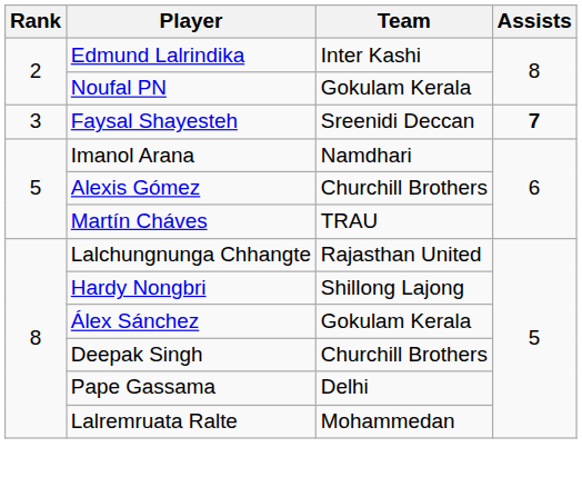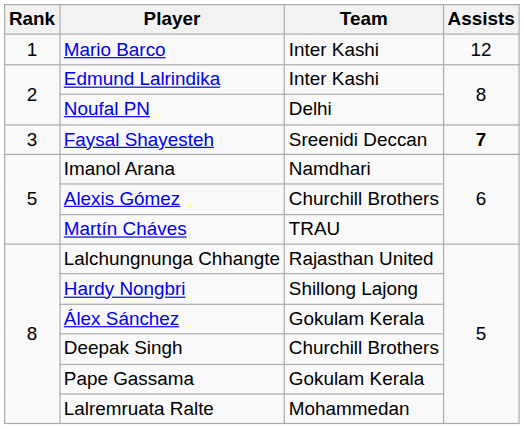 <table class="wikitable sortable" style="text-align:center">
 <tr>
 <th>Rank</th>
 <th>Player</th>
 <th>Team</th>
 <th>Assists</th>
+</tr>
+<tr>
+<td>1</td>
+<td align="left"> <a href='#'>Mario Barco</a></td>
+<td align="left">Inter Kashi</td>
+<td>12</td>
 </tr>
 <tr>
 <td rowspan="2">2</td>
 <td align="left"> <a href='#'>Edmund Lalrindika</a></td>
 <td align="left">Inter Kashi</td>
 <td rowspan="2">8</td>
 </tr>
 <tr>
 <td align="left"> <a href='#'>Noufal PN</a></td>
-<td align="left">Gokulam Kerala</td>
+<td align="left">Delhi</td>
 </tr>
 <tr>
 <td rowspan="1">3</td>
 <td align="left"> <a href='#'>Faysal Shayesteh</a></td>
 <td align="left">Sreenidi Deccan</td>
 <td rowspan="1"><strong>7</strong></td>
 </tr>
 <tr>
 <td rowspan="3">5</td>
 <td align="left"> Imanol Arana</td>
 <td align="left">Namdhari</td>
 <td rowspan="3">6</td>
 </tr>
 <tr>
 <td align="left"> <a href='#'>Alexis Gómez</a></td>
 <td align="left">Churchill Brothers</td>
 </tr>
 <tr>
 <td align="left"> <a href='#'>Martín Cháves</a></td>
 <td align="left">TRAU</td>
 </tr>
 <tr>
 <td rowspan="6">8</td>
 <td align="left"> Lalchungnunga Chhangte</td>
 <td align="left">Rajasthan United</td>
 <td rowspan="6">5</td>
 </tr>
 <tr>
 <td align="left"> <a href='#'>Hardy Nongbri</a></td>
 <td align="left">Shillong Lajong</td>
 </tr>
 <tr>
 <td align="left"> <a href='#'>Álex Sánchez</a></td>
 <td align="left">Gokulam Kerala</td>
 </tr>
 <tr>
 <td align="left"> Deepak Singh</td>
 <td align="left">Churchill Brothers</td>
 </tr>
 <tr>
 <td align="left"> Pape Gassama</td>
-<td align="left">Delhi</td>
+<td align="left">Gokulam Kerala</td>
 </tr>
 <tr>
 <td align="left"> Lalremruata Ralte</td>
 <td align="left">Mohammedan</td>
 </tr>
 </table>
